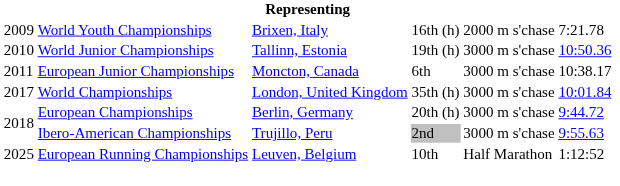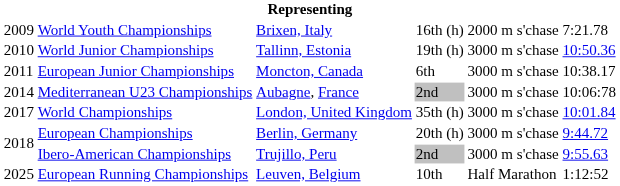 <table>
 <tr>
 <th colspan="6">Representing </th>
 </tr>
 <tr>
 <td>2009</td>
 <td><a href='#'>World Youth Championships</a></td>
 <td><a href='#'>Brixen, Italy</a></td>
 <td>16th (h)</td>
 <td>2000 m s'chase</td>
 <td>7:21.78</td>
 </tr>
 <tr>
 <td>2010</td>
 <td><a href='#'>World Junior Championships</a></td>
 <td><a href='#'>Tallinn, Estonia</a></td>
 <td>19th (h)</td>
 <td>3000 m s'chase</td>
 <td><a href='#'>10:50.36</a></td>
 </tr>
 <tr>
 <td>2011</td>
 <td><a href='#'>European Junior Championships</a></td>
 <td><a href='#'>Moncton, Canada</a></td>
 <td>6th</td>
 <td>3000 m s'chase</td>
 <td>10:38.17</td>
+</tr>
+<tr>
+<td>2014</td>
+<td><a href='#'>Mediterranean U23 Championships</a></td>
+<td><a href='#'>Aubagne</a>, <a href='#'>France</a></td>
+<td bgcolor=silver>2nd</td>
+<td>3000 m s'chase</td>
+<td>10:06:78</td>
 </tr>
 <tr>
 <td>2017</td>
 <td><a href='#'>World Championships</a></td>
 <td><a href='#'>London, United Kingdom</a></td>
 <td>35th (h)</td>
 <td>3000 m s'chase</td>
 <td><a href='#'>10:01.84</a></td>
 </tr>
 <tr>
 <td rowspan=2>2018</td>
 <td><a href='#'>European Championships</a></td>
 <td><a href='#'>Berlin, Germany</a></td>
 <td>20th (h)</td>
 <td>3000 m s'chase</td>
 <td><a href='#'>9:44.72</a></td>
 </tr>
 <tr>
 <td><a href='#'>Ibero-American Championships</a></td>
 <td><a href='#'>Trujillo, Peru</a></td>
 <td bgcolor=silver>2nd</td>
 <td>3000 m s'chase</td>
 <td><a href='#'>9:55.63</a></td>
 </tr>
 <tr>
 <td>2025</td>
 <td><a href='#'>European Running Championships</a></td>
 <td><a href='#'>Leuven, Belgium</a></td>
 <td>10th</td>
 <td>Half Marathon</td>
 <td>1:12:52</td>
 </tr>
 </table>
